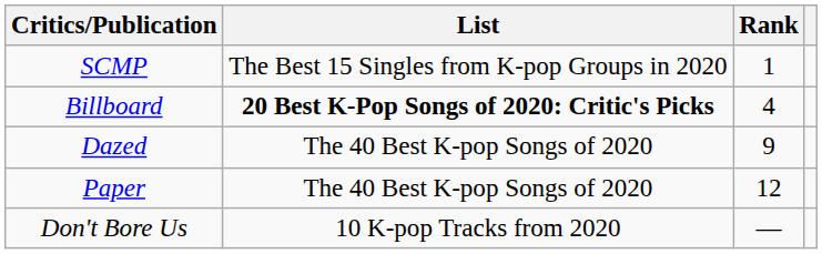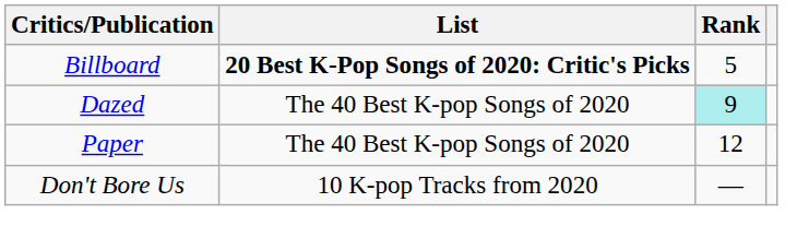 <table class="wikitable sortable plainrowheaders" style="text-align:center">
 <tr>
 <th scope="col">Critics/Publication</th>
 <th scope="col">List</th>
 <th scope="col">Rank</th>
 <th scope="col" class="unsortable"></th>
 </tr>
 <tr>
-<td scope="row"><em><a href='#'>SCMP</a></em></td>
-<td>The Best 15 Singles from K-pop Groups in 2020</td>
-<td>1</td>
-<td></td>
-</tr>
-<tr>
 <td scope="row"><em><a href='#'>Billboard</a></em></td>
 <td><strong>20 Best K-Pop Songs of 2020: Critic's Picks</strong></td>
-<td>4</td>
+<td>5</td>
 <td></td>
 </tr>
 <tr>
 <td scope="row"><em><a href='#'>Dazed</a></em></td>
 <td>The 40 Best K-pop Songs of 2020</td>
-<td>9</td>
+<td style="background: paleturquoise;">9</td>
 <td></td>
 </tr>
 <tr>
 <td scope="row"><em><a href='#'>Paper</a></em></td>
 <td>The 40 Best K-pop Songs of 2020</td>
 <td>12</td>
 <td></td>
 </tr>
 <tr>
 <td scope="row"><em>Don't Bore Us</em></td>
 <td>10 K-pop Tracks from 2020</td>
 <td>—</td>
 <td></td>
 </tr>
 </table>
